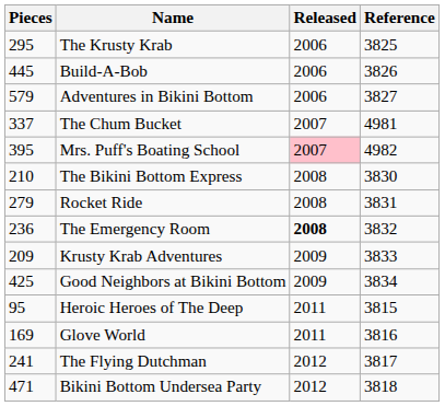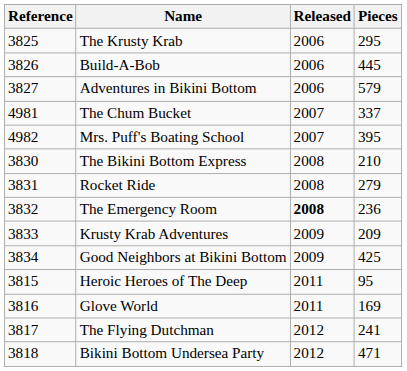 <table class="wikitable" align="center">
 <tr>
-<th>Pieces</th>
+<th>Reference</th>
 <th>Name</th>
 <th>Released</th>
-<th>Reference</th>
+<th>Pieces</th>
 </tr>
 <tr>
-<td>295</td>
+<td>3825</td>
 <td>The Krusty Krab</td>
 <td>2006</td>
-<td>3825</td>
+<td>295</td>
 </tr>
 <tr>
-<td>445</td>
+<td>3826</td>
 <td>Build-A-Bob</td>
 <td>2006</td>
-<td>3826</td>
+<td>445</td>
 </tr>
 <tr>
-<td>579</td>
+<td>3827</td>
 <td>Adventures in Bikini Bottom</td>
 <td>2006</td>
-<td>3827</td>
+<td>579</td>
 </tr>
 <tr>
-<td>337</td>
+<td>4981</td>
 <td>The Chum Bucket</td>
 <td>2007</td>
-<td>4981</td>
+<td>337</td>
 </tr>
 <tr>
+<td>4982</td>
+<td>Mrs. Puff's Boating School</td>
+<td>2007</td>
 <td>395</td>
-<td>Mrs. Puff's Boating School</td>
-<td style="background: pink;">2007</td>
-<td>4982</td>
 </tr>
 <tr>
-<td>210</td>
+<td>3830</td>
 <td>The Bikini Bottom Express</td>
 <td>2008</td>
-<td>3830</td>
+<td>210</td>
 </tr>
 <tr>
-<td>279</td>
+<td>3831</td>
 <td>Rocket Ride</td>
 <td>2008</td>
-<td>3831</td>
+<td>279</td>
 </tr>
 <tr>
-<td>236</td>
+<td>3832</td>
 <td>The Emergency Room</td>
 <td><strong>2008</strong></td>
-<td>3832</td>
+<td>236</td>
 </tr>
 <tr>
-<td>209</td>
+<td>3833</td>
 <td>Krusty Krab Adventures</td>
 <td>2009</td>
-<td>3833</td>
+<td>209</td>
 </tr>
 <tr>
-<td>425</td>
+<td>3834</td>
 <td>Good Neighbors at Bikini Bottom</td>
 <td>2009</td>
-<td>3834</td>
+<td>425</td>
 </tr>
 <tr>
-<td>95</td>
+<td>3815</td>
 <td>Heroic Heroes of The Deep</td>
 <td>2011</td>
-<td>3815</td>
+<td>95</td>
 </tr>
 <tr>
-<td>169</td>
+<td>3816</td>
 <td>Glove World</td>
 <td>2011</td>
-<td>3816</td>
+<td>169</td>
 </tr>
 <tr>
-<td>241</td>
+<td>3817</td>
 <td>The Flying Dutchman</td>
 <td>2012</td>
-<td>3817</td>
+<td>241</td>
 </tr>
 <tr>
-<td>471</td>
+<td>3818</td>
 <td>Bikini Bottom Undersea Party</td>
 <td>2012</td>
-<td>3818</td>
+<td>471</td>
 </tr>
 </table>
